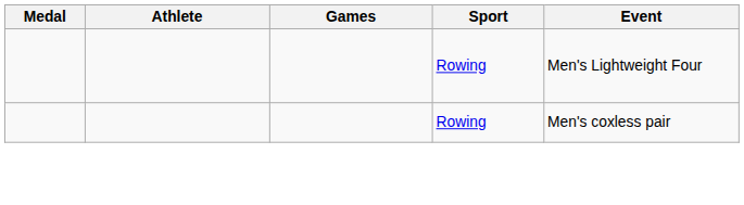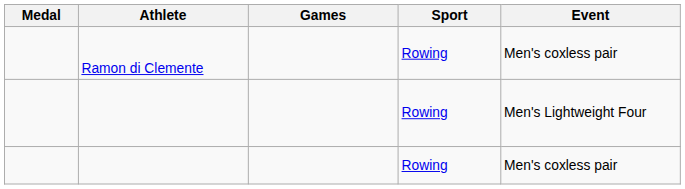 <table class="wikitable sortable" style="font-size:90%">
 <tr>
 <th width="70">Medal</th>
 <th width="170">Athlete</th>
 <th width="150">Games</th>
 <th width="100">Sport</th>
 <th width="180">Event</th>
+</tr>
+<tr>
+<td></td>
+<td><br><br><a href='#'>Ramon di Clemente</a></td>
+<td></td>
+<td> <a href='#'>Rowing</a></td>
+<td>Men's coxless pair</td>
 </tr>
 <tr>
 <td></td>
 <td><br><br><br><br></td>
 <td></td>
 <td> <a href='#'>Rowing</a></td>
 <td>Men's Lightweight Four</td>
 </tr>
 <tr>
 <td></td>
 <td><br><br></td>
 <td></td>
 <td><a href='#'>Rowing</a></td>
 <td>Men's coxless pair</td>
 </tr>
 </table>
